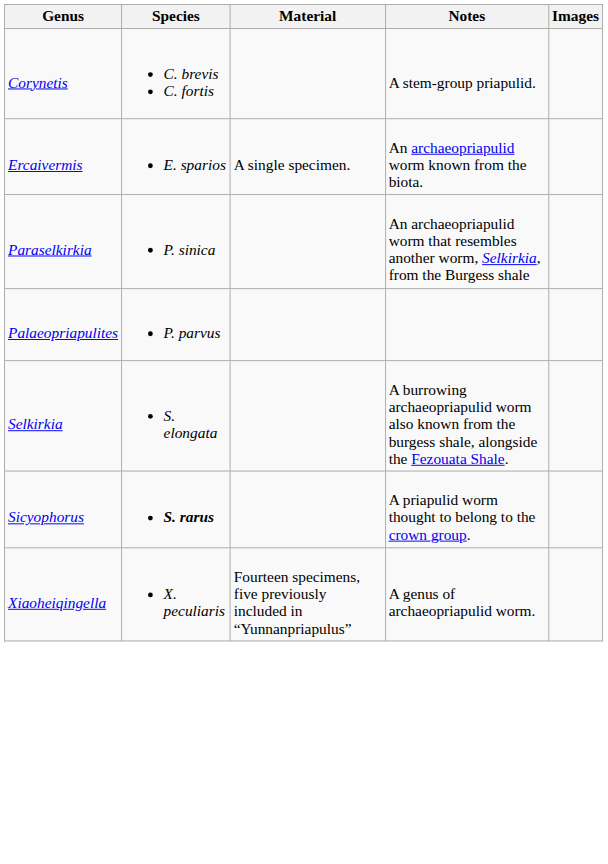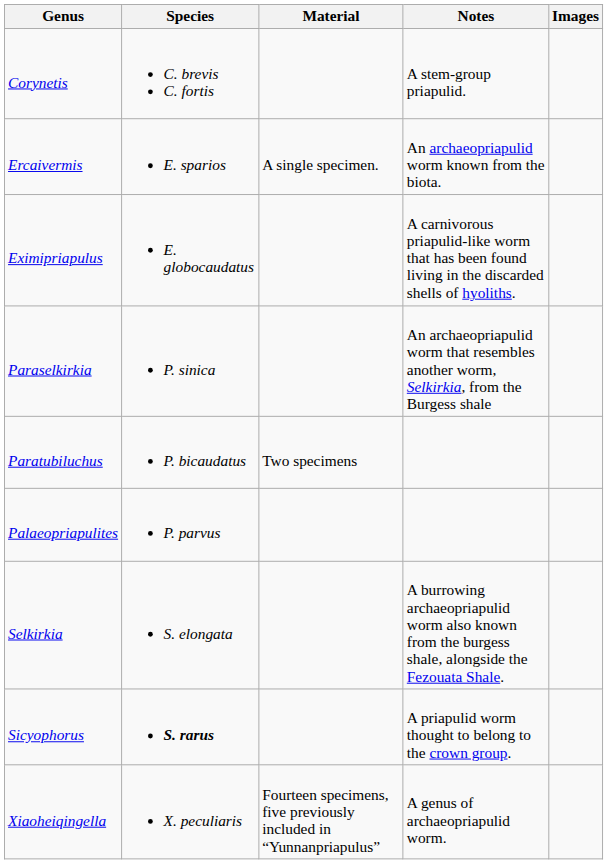 <table class="wikitable" style="margin:auto;width:100%;">
 <tr>
 <th>Genus</th>
 <th>Species</th>
 <th>Material</th>
 <th>Notes</th>
 <th>Images</th>
 </tr>
 <tr>
 <td><br><em><a href='#'>Corynetis</a></em></td>
 <td><br><ul><li><em>C. brevis</em></li><li><em>C. fortis</em></li></ul></td>
 <td></td>
 <td><br>A stem-group priapulid.</td>
 <td><br></td>
 </tr>
 <tr>
 <td><br><em><a href='#'>Ercaivermis</a></em></td>
 <td><br><ul><li><em>E. sparios</em></li></ul></td>
 <td><br>A single specimen.</td>
 <td><br>An <a href='#'>archaeopriapulid</a> worm known from the biota.</td>
 <td></td>
 </tr>
 <tr>
+<td><br><em><a href='#'>Eximipriapulus</a></em></td>
+<td><br><ul><li><em>E. globocaudatus</em></li></ul></td>
+<td></td>
+<td><br>A carnivorous priapulid-like worm that has been found living in the discarded shells of <a href='#'>hyoliths</a>.</td>
+<td><br></td>
+</tr>
+<tr>
 <td><br><em><a href='#'>Paraselkirkia</a></em></td>
 <td><br><ul><li><em>P. sinica</em></li></ul></td>
 <td></td>
 <td><br>An archaeopriapulid worm that resembles another worm, <em><a href='#'>Selkirkia</a></em>, from the Burgess shale</td>
+<td><br></td>
+</tr>
+<tr>
+<td><br><em><a href='#'>Paratubiluchus</a></em></td>
+<td><br><ul><li><em>P. bicaudatus</em></li></ul></td>
+<td><br>Two specimens</td>
+<td></td>
 <td><br></td>
 </tr>
 <tr>
 <td><br><em><a href='#'>Palaeopriapulites</a></em></td>
 <td><br><ul><li><em>P. parvus</em></li></ul></td>
 <td></td>
 <td></td>
 <td><br></td>
 </tr>
 <tr>
 <td><br><em><a href='#'>Selkirkia</a></em></td>
 <td><br><ul><li><em>S. elongata</em></li></ul></td>
 <td></td>
 <td><br>A burrowing archaeopriapulid worm also known from the burgess shale, alongside the <a href='#'>Fezouata Shale</a>.</td>
 <td><br></td>
 </tr>
 <tr>
 <td><br><em><a href='#'>Sicyophorus</a></em></td>
 <td><strong><br><ul><li><em>S. rarus</em></li></ul></strong></td>
 <td></td>
 <td><br>A priapulid worm thought to belong to the <a href='#'>crown group</a>.</td>
 <td><br></td>
 </tr>
 <tr>
 <td><br><em><a href='#'>Xiaoheiqingella</a></em></td>
 <td><br><ul><li><em>X. peculiaris</em></li></ul></td>
 <td><br>Fourteen specimens, five previously included in “Yunnanpriapulus”</td>
 <td><br>A genus of archaeopriapulid worm.</td>
 <td><br></td>
 </tr>
 </table>
